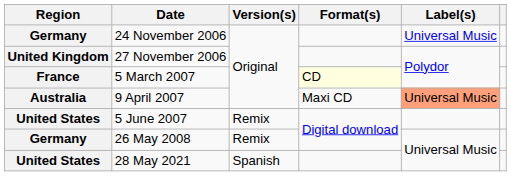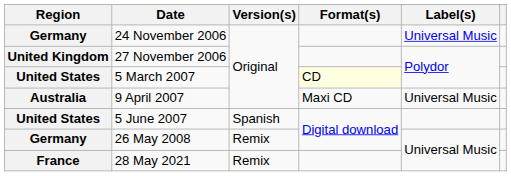 <table class="wikitable plainrowheaders">
 <tr>
 <th scope="col">Region</th>
 <th scope="col">Date</th>
 <th scope="col">Version(s)</th>
 <th scope="col">Format(s)</th>
 <th scope="col">Label(s)</th>
 <th scope="col"></th>
 </tr>
 <tr>
 <th scope="row">Germany</th>
 <td>24 November 2006</td>
 <td rowspan="4">Original</td>
 <td></td>
 <td><a href='#'>Universal Music</a></td>
 <td></td>
 </tr>
 <tr>
 <th scope="row">United Kingdom</th>
 <td>27 November 2006</td>
 <td></td>
 <td rowspan="2"><a href='#'>Polydor</a></td>
 <td></td>
 </tr>
 <tr>
-<th scope="row">France</th>
+<th scope="row">United States</th>
 <td>5 March 2007</td>
 <td style="background: lightyellow;">CD</td>
 <td></td>
 </tr>
 <tr>
 <th scope="row">Australia</th>
 <td>9 April 2007</td>
 <td>Maxi CD</td>
-<td style="background: lightsalmon;">Universal Music</td>
+<td>Universal Music</td>
 <td></td>
 </tr>
 <tr>
 <th scope="row">United States</th>
 <td>5 June 2007</td>
-<td>Remix</td>
+<td>Spanish</td>
 <td rowspan="2"><a href='#'>Digital download</a></td>
 <td></td>
 <td></td>
 </tr>
 <tr>
 <th scope="row">Germany</th>
 <td>26 May 2008</td>
 <td>Remix</td>
 <td rowspan="2">Universal Music</td>
 <td></td>
 </tr>
 <tr>
-<th scope="row">United States</th>
+<th scope="row">France</th>
 <td>28 May 2021</td>
-<td>Spanish</td>
+<td>Remix</td>
 <td></td>
 <td></td>
 </tr>
 </table>
